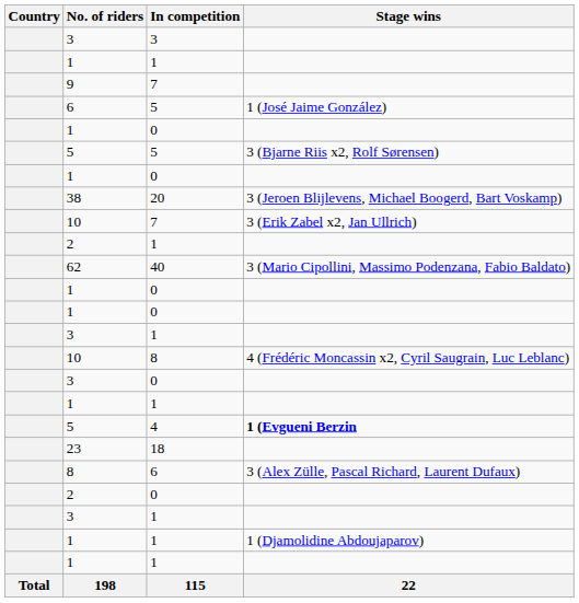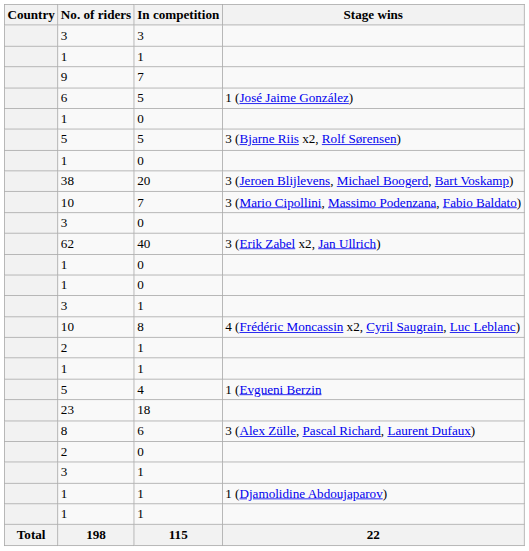 <table class="wikitable sortable plainrowheaders">
 <tr>
 <th scope="col">Country</th>
 <th scope="col">No. of riders</th>
 <th scope="col">In competition</th>
 <th scope="col">Stage wins</th>
 </tr>
 <tr>
 <th scope="row"></th>
 <td>3</td>
 <td>3</td>
 <td></td>
 </tr>
 <tr>
 <th scope="row"></th>
 <td>1</td>
 <td>1</td>
 <td></td>
 </tr>
 <tr>
 <th scope="row"></th>
 <td>9</td>
 <td>7</td>
 <td></td>
 </tr>
 <tr>
 <th scope="row"></th>
 <td>6</td>
 <td>5</td>
 <td>1 (<a href='#'>José Jaime González</a>)</td>
 </tr>
 <tr>
 <th scope="row"></th>
 <td>1</td>
 <td>0</td>
 <td></td>
 </tr>
 <tr>
 <th scope="row"></th>
 <td>5</td>
 <td>5</td>
 <td>3 (<a href='#'>Bjarne Riis</a> x2, <a href='#'>Rolf Sørensen</a>)</td>
 </tr>
 <tr>
 <th scope="row"></th>
 <td>1</td>
 <td>0</td>
 <td></td>
 </tr>
 <tr>
 <th scope="row"></th>
 <td>38</td>
 <td>20</td>
 <td>3 (<a href='#'>Jeroen Blijlevens</a>, <a href='#'>Michael Boogerd</a>, <a href='#'>Bart Voskamp</a>)</td>
 </tr>
 <tr>
 <th scope="row"></th>
 <td>10</td>
 <td>7</td>
-<td>3 (<a href='#'>Erik Zabel</a> x2, <a href='#'>Jan Ullrich</a>)</td>
+<td>3 (<a href='#'>Mario Cipollini</a>, <a href='#'>Massimo Podenzana</a>, <a href='#'>Fabio Baldato</a>)</td>
 </tr>
 <tr>
 <th scope="row"></th>
-<td>2</td>
-<td>1</td>
+<td>3</td>
+<td>0</td>
 <td></td>
 </tr>
 <tr>
 <th scope="row"></th>
 <td>62</td>
 <td>40</td>
-<td>3 (<a href='#'>Mario Cipollini</a>, <a href='#'>Massimo Podenzana</a>, <a href='#'>Fabio Baldato</a>)</td>
+<td>3 (<a href='#'>Erik Zabel</a> x2, <a href='#'>Jan Ullrich</a>)</td>
 </tr>
 <tr>
 <th scope="row"></th>
 <td>1</td>
 <td>0</td>
 <td></td>
 </tr>
 <tr>
 <th scope="row"></th>
 <td>1</td>
 <td>0</td>
 <td></td>
 </tr>
 <tr>
 <th scope="row"></th>
 <td>3</td>
 <td>1</td>
 <td></td>
 </tr>
 <tr>
 <th scope="row"></th>
 <td>10</td>
 <td>8</td>
 <td>4 (<a href='#'>Frédéric Moncassin</a> x2, <a href='#'>Cyril Saugrain</a>, <a href='#'>Luc Leblanc</a>)</td>
 </tr>
 <tr>
 <th scope="row"></th>
-<td>3</td>
-<td>0</td>
+<td>2</td>
+<td>1</td>
 <td></td>
 </tr>
 <tr>
 <th scope="row"></th>
 <td>1</td>
 <td>1</td>
 <td></td>
 </tr>
 <tr>
 <th scope="row"></th>
 <td>5</td>
 <td>4</td>
-<td><strong>1 (<a href='#'>Evgueni Berzin</a></strong></td>
+<td>1 (<a href='#'>Evgueni Berzin</a></td>
 </tr>
 <tr>
 <th scope="row"></th>
 <td>23</td>
 <td>18</td>
 <td></td>
 </tr>
 <tr>
 <th scope="row"></th>
 <td>8</td>
 <td>6</td>
 <td>3 (<a href='#'>Alex Zülle</a>, <a href='#'>Pascal Richard</a>, <a href='#'>Laurent Dufaux</a>)</td>
 </tr>
 <tr>
 <th scope="row"></th>
 <td>2</td>
 <td>0</td>
 <td></td>
 </tr>
 <tr>
 <th scope="row"></th>
 <td>3</td>
 <td>1</td>
 <td></td>
 </tr>
 <tr>
 <th scope="row"></th>
 <td>1</td>
 <td>1</td>
 <td>1 (<a href='#'>Djamolidine Abdoujaparov</a>)</td>
 </tr>
 <tr>
 <th scope="row"></th>
 <td>1</td>
 <td>1</td>
 <td></td>
 </tr>
 <tr>
 <th scope="row">Total</th>
 <th>198</th>
 <th>115</th>
 <th>22</th>
 </tr>
 </table>
